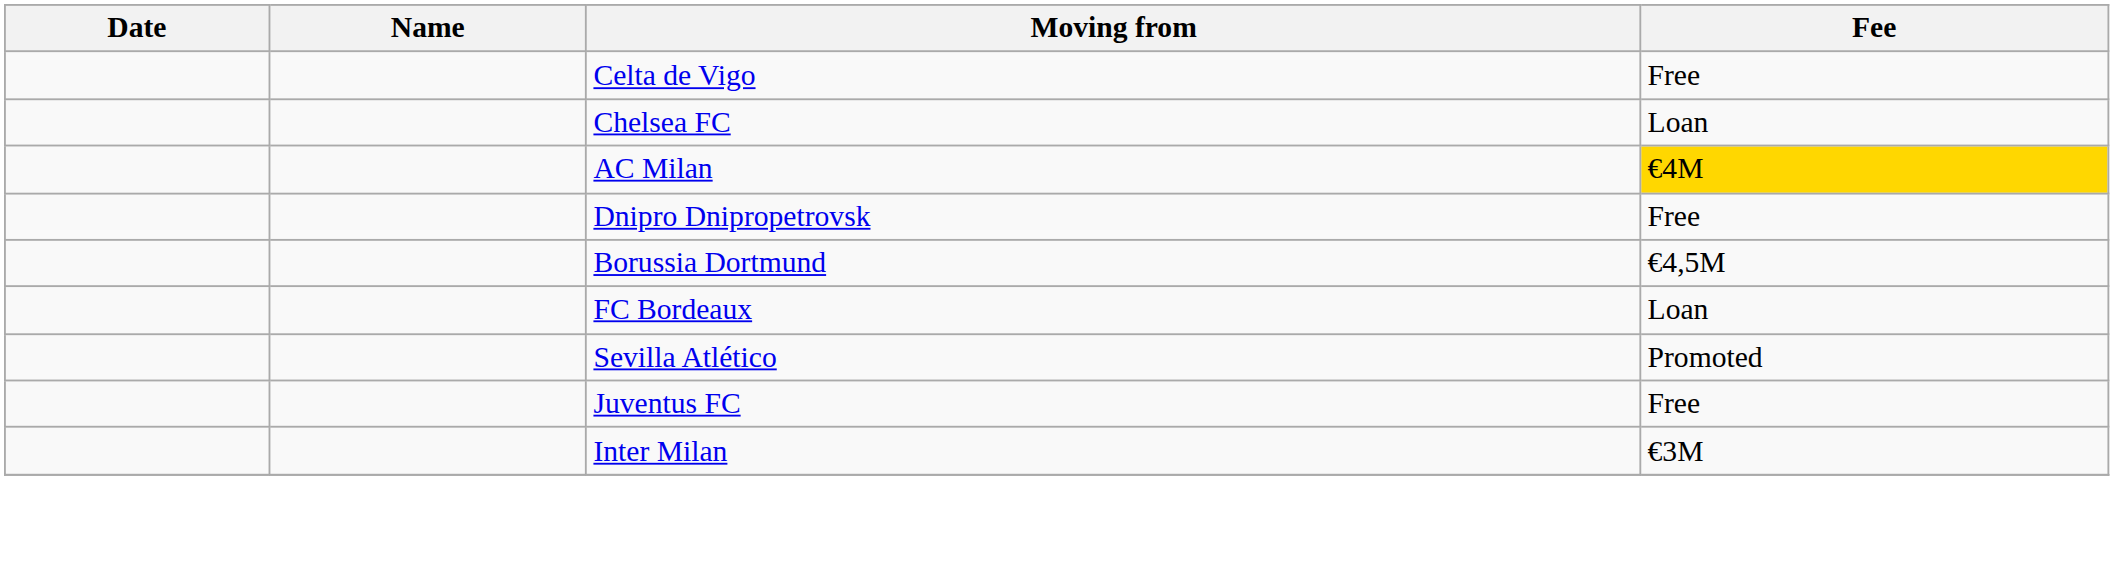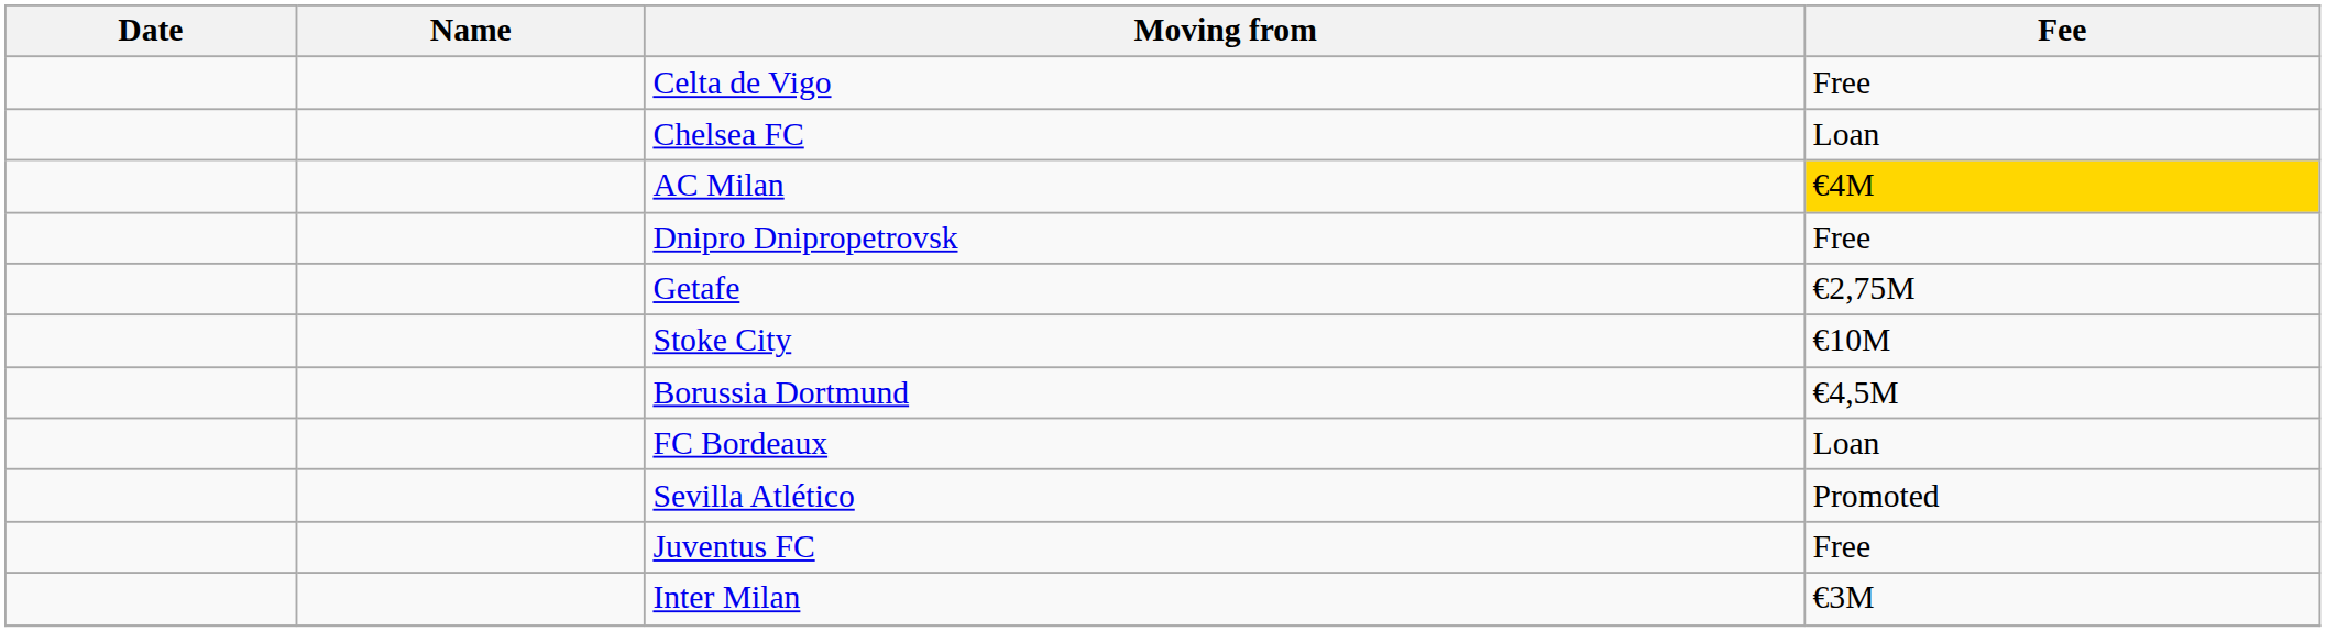 <table class="wikitable sortable" width=90%>
 <tr>
 <th>Date</th>
 <th>Name</th>
 <th>Moving from</th>
 <th>Fee</th>
 </tr>
 <tr>
 <td></td>
 <td> </td>
 <td> <a href='#'>Celta de Vigo</a></td>
 <td>Free</td>
 </tr>
 <tr>
 <td></td>
 <td> </td>
 <td> <a href='#'>Chelsea FC</a></td>
 <td>Loan</td>
 </tr>
 <tr>
 <td></td>
 <td> </td>
 <td> <a href='#'>AC Milan</a></td>
 <td style="background: gold;">€4M</td>
 </tr>
 <tr>
 <td></td>
 <td> </td>
 <td> <a href='#'>Dnipro Dnipropetrovsk</a></td>
 <td>Free</td>
 </tr>
 <tr>
 <td></td>
 <td> </td>
+<td> <a href='#'>Getafe</a></td>
+<td>€2,75M</td>
+</tr>
+<tr>
+<td></td>
+<td> </td>
+<td> <a href='#'>Stoke City</a></td>
+<td>€10M</td>
+</tr>
+<tr>
+<td></td>
+<td> </td>
 <td> <a href='#'>Borussia Dortmund</a></td>
 <td>€4,5M</td>
 </tr>
 <tr>
 <td></td>
 <td> </td>
 <td> <a href='#'>FC Bordeaux</a></td>
 <td>Loan</td>
 </tr>
 <tr>
 <td></td>
 <td> </td>
 <td> <a href='#'>Sevilla Atlético</a></td>
 <td>Promoted</td>
 </tr>
 <tr>
 <td></td>
 <td> </td>
 <td> <a href='#'>Juventus FC</a></td>
 <td>Free</td>
 </tr>
 <tr>
 <td></td>
 <td> </td>
 <td> <a href='#'>Inter Milan</a></td>
 <td>€3M</td>
 </tr>
 <tr>
 </tr>
 </table>
